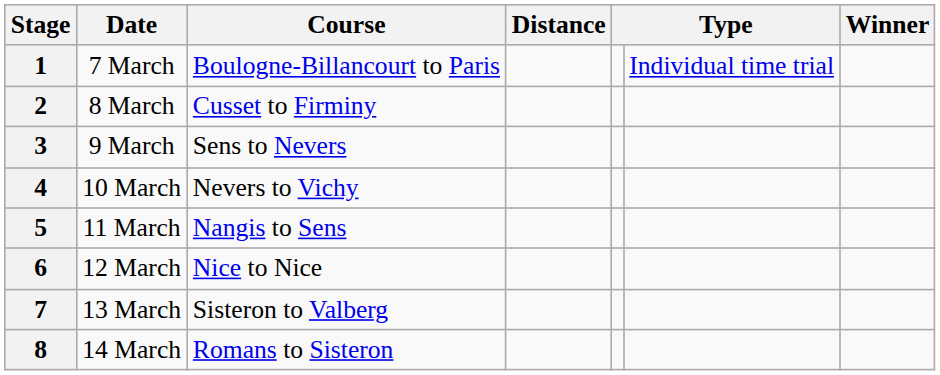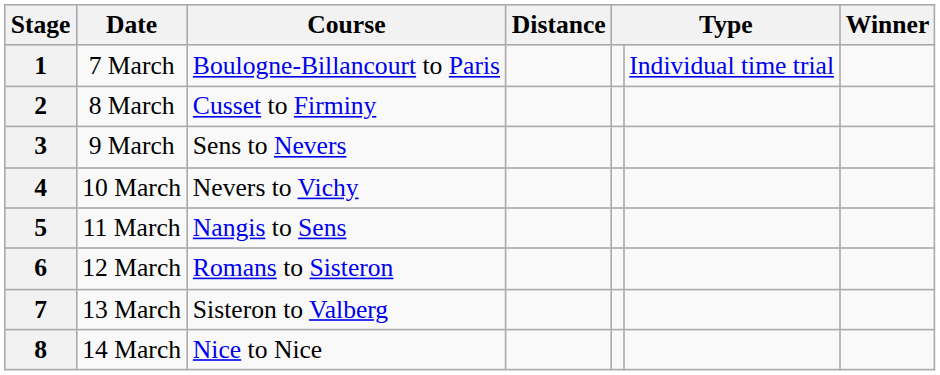 <table class="wikitable">
 <tr>
 <th scope="col">Stage</th>
 <th scope="col">Date</th>
 <th scope="col">Course</th>
 <th scope="col">Distance</th>
 <th scope="col" colspan="2">Type</th>
 <th scope=col>Winner</th>
 </tr>
 <tr>
 <th scope="row" style="text-align:center;">1</th>
 <td style="text-align:center;">7 March</td>
 <td><a href='#'>Boulogne-Billancourt</a> to <a href='#'>Paris</a></td>
 <td style="text-align:center;"></td>
 <td></td>
 <td><a href='#'>Individual time trial</a></td>
 <td></td>
 </tr>
 <tr>
 <th scope="row" style="text-align:center;">2</th>
 <td style="text-align:center;">8 March</td>
 <td><a href='#'>Cusset</a> to <a href='#'>Firminy</a></td>
 <td style="text-align:center;"></td>
 <td></td>
 <td></td>
 <td></td>
 </tr>
 <tr>
 <th scope="row" style="text-align:center;">3</th>
 <td style="text-align:center;">9 March</td>
 <td>Sens to <a href='#'>Nevers</a></td>
 <td style="text-align:center;"></td>
 <td></td>
 <td></td>
 <td></td>
 </tr>
 <tr>
 <th scope="row" style="text-align:center;">4</th>
 <td style="text-align:center;">10 March</td>
 <td>Nevers to <a href='#'>Vichy</a></td>
 <td style="text-align:center;"></td>
 <td></td>
 <td></td>
 <td></td>
 </tr>
 <tr>
 <th scope="row" style="text-align:center;">5</th>
 <td style="text-align:center;">11 March</td>
 <td><a href='#'>Nangis</a> to <a href='#'>Sens</a></td>
 <td style="text-align:center;"></td>
 <td></td>
 <td></td>
 <td></td>
 </tr>
 <tr>
 <th scope="row" style="text-align:center;">6</th>
 <td style="text-align:center;">12 March</td>
-<td><a href='#'>Nice</a> to Nice</td>
+<td><a href='#'>Romans</a> to <a href='#'>Sisteron</a></td>
 <td style="text-align:center;"></td>
 <td></td>
 <td></td>
 <td></td>
 </tr>
 <tr>
 <th scope="row" style="text-align:center;">7</th>
 <td style="text-align:center;">13 March</td>
 <td>Sisteron to <a href='#'>Valberg</a></td>
 <td style="text-align:center;"></td>
 <td></td>
 <td></td>
 <td></td>
 </tr>
 <tr>
 <th scope="row" style="text-align:center;">8</th>
 <td style="text-align:center;">14 March</td>
-<td><a href='#'>Romans</a> to <a href='#'>Sisteron</a></td>
+<td><a href='#'>Nice</a> to Nice</td>
 <td style="text-align:center;"></td>
 <td></td>
 <td></td>
 <td></td>
 </tr>
 </table>
